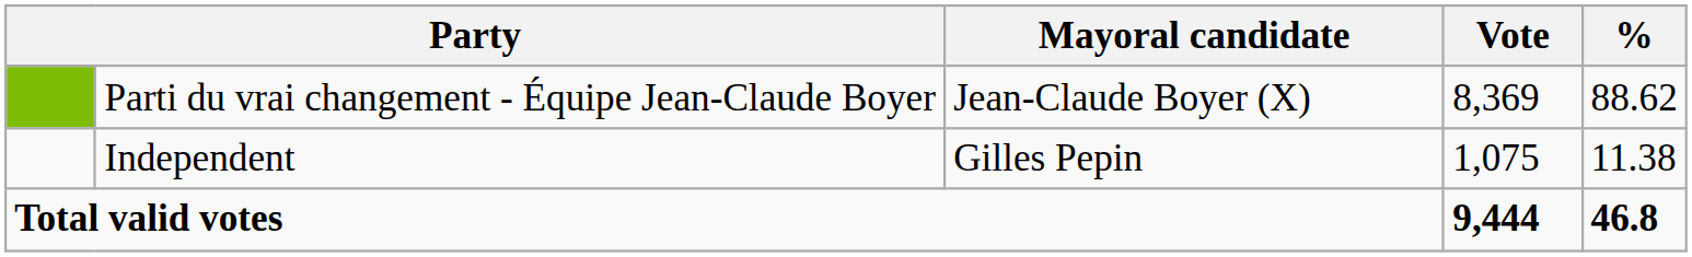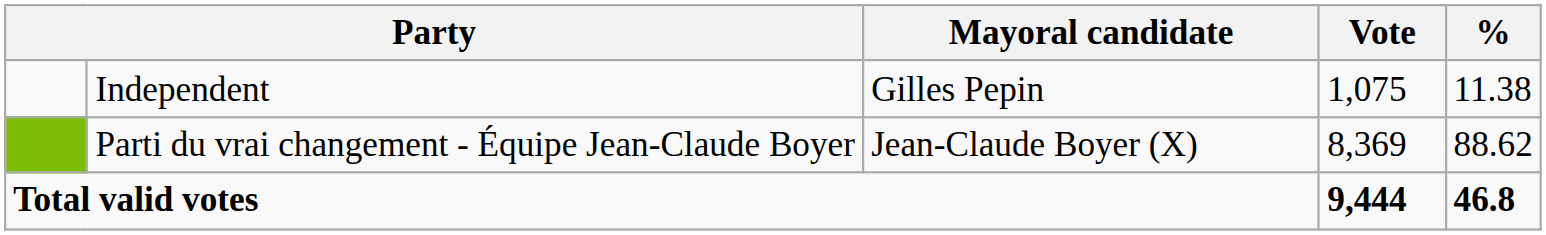 <table class="wikitable">
 <tr>
 <th bgcolor="#DDDDFF" width="200px" colspan="2">Party</th>
 <th bgcolor="#DDDDFF" width="200px">Mayoral candidate</th>
 <th bgcolor="#DDDDFF" width="50px">Vote</th>
 <th bgcolor="#DDDDFF" width="30px">%</th>
+</tr>
+<tr>
+<td> </td>
+<td>Independent</td>
+<td>Gilles Pepin</td>
+<td>1,075</td>
+<td>11.38</td>
 </tr>
 <tr>
 <td bgcolor=#7EBB04 width="30px"> </td>
 <td>Parti du vrai changement - Équipe Jean-Claude Boyer</td>
 <td>Jean-Claude Boyer (X)</td>
 <td>8,369</td>
 <td>88.62</td>
 </tr>
 <tr>
-<td> </td>
-<td>Independent</td>
-<td>Gilles Pepin</td>
-<td>1,075</td>
-<td>11.38</td>
-</tr>
-<tr>
 <td colspan="3"><strong>Total valid votes</strong></td>
 <td><strong>9,444</strong></td>
 <td><strong>46.8</strong></td>
 </tr>
 </table>
